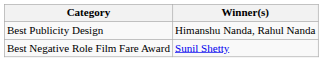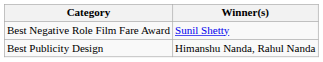 <table class="wikitable">
 <tr>
 <th>Category</th>
 <th>Winner(s)</th>
 </tr>
 <tr>
+<td>Best Negative Role Film Fare Award</td>
+<td><a href='#'>Sunil Shetty</a></td>
+</tr>
+<tr>
 <td>Best Publicity Design</td>
 <td>Himanshu Nanda, Rahul Nanda</td>
 </tr>
-<tr>
-<td>Best Negative Role Film Fare Award</td>
-<td><a href='#'>Sunil Shetty</a></td>
-</tr>
 </table>
